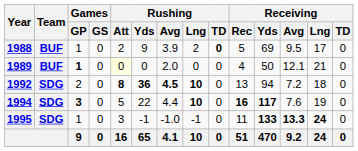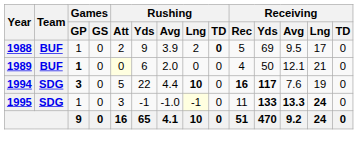 <table class="wikitable" style="text-align:center;">
 <tr>
 <th rowspan="2">Year</th>
 <th rowspan="2">Team</th>
 <th colspan="2">Games</th>
 <th colspan="5">Rushing</th>
 <th colspan="5">Receiving</th>
 </tr>
 <tr>
 <th>GP</th>
 <th>GS</th>
 <th>Att</th>
 <th>Yds</th>
 <th>Avg</th>
 <th>Lng</th>
 <th>TD</th>
 <th>Rec</th>
 <th>Yds</th>
 <th>Avg</th>
 <th>Lng</th>
 <th>TD</th>
 </tr>
 <tr>
 <th><a href='#'>1988</a></th>
 <th><a href='#'>BUF</a></th>
 <td>1</td>
 <td>0</td>
 <td>2</td>
 <td>9</td>
 <td>3.9</td>
 <td>2</td>
 <td><strong>0</strong></td>
 <td>5</td>
 <td>69</td>
 <td>9.5</td>
 <td>17</td>
 <td>0</td>
 </tr>
 <tr>
 <th><a href='#'>1989</a></th>
 <th><a href='#'>BUF</a></th>
 <td><strong>1</strong></td>
 <td>0</td>
 <td style="background: lightyellow;">0</td>
-<td>0</td>
+<td>6</td>
 <td>2.0</td>
 <td>0</td>
 <td>0</td>
 <td>4</td>
 <td>50</td>
 <td>12.1</td>
 <td>21</td>
-<td>0</td>
-</tr>
-<tr>
-<th><a href='#'>1992</a></th>
-<th><a href='#'>SDG</a></th>
-<td>2</td>
-<td>0</td>
-<td><strong>8</strong></td>
-<td><strong>36</strong></td>
-<td><strong>4.5</strong></td>
-<td><strong>10</strong></td>
-<td>0</td>
-<td>13</td>
-<td>94</td>
-<td>7.2</td>
-<td>18</td>
 <td>0</td>
 </tr>
 <tr>
 <th><a href='#'>1994</a></th>
 <th><a href='#'>SDG</a></th>
 <td><strong>3</strong></td>
 <td>0</td>
 <td>5</td>
 <td>22</td>
 <td>4.4</td>
 <td><strong>10</strong></td>
 <td>0</td>
 <td><strong>16</strong></td>
 <td><strong>117</strong></td>
 <td>7.6</td>
 <td>19</td>
 <td>0</td>
 </tr>
 <tr>
 <th><a href='#'>1995</a></th>
 <th><a href='#'>SDG</a></th>
 <td>1</td>
 <td>0</td>
 <td>3</td>
 <td>-1</td>
 <td>-1.0</td>
-<td>-1</td>
+<td style="background: lightyellow;">-1</td>
 <td>0</td>
 <td>11</td>
 <td><strong>133</strong></td>
 <td><strong>13.3</strong></td>
 <td><strong>24</strong></td>
 <td>0</td>
 </tr>
 <tr>
 <th colspan="2"></th>
 <th>9</th>
 <th>0</th>
 <th>16</th>
 <th>65</th>
 <th>4.1</th>
 <th>10</th>
 <th>0</th>
 <th>51</th>
 <th>470</th>
 <th>9.2</th>
 <th>24</th>
 <th>0</th>
 </tr>
 </table>
